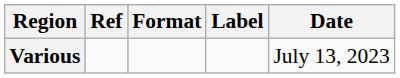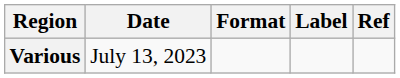 <table class="wikitable plainrowheaders">
 <tr>
 <th scope="col">Region</th>
-<th scope="col">Ref</th>
+<th scope="col">Date</th>
 <th scope="col">Format</th>
 <th scope="col">Label</th>
-<th scope="col">Date</th>
+<th scope="col">Ref</th>
 </tr>
 <tr>
 <th scope="row">Various</th>
-<td style="text-align:center;"></td>
+<td>July 13, 2023</td>
 <td></td>
 <td></td>
-<td>July 13, 2023</td>
+<td style="text-align:center;"></td>
 </tr>
 </table>
